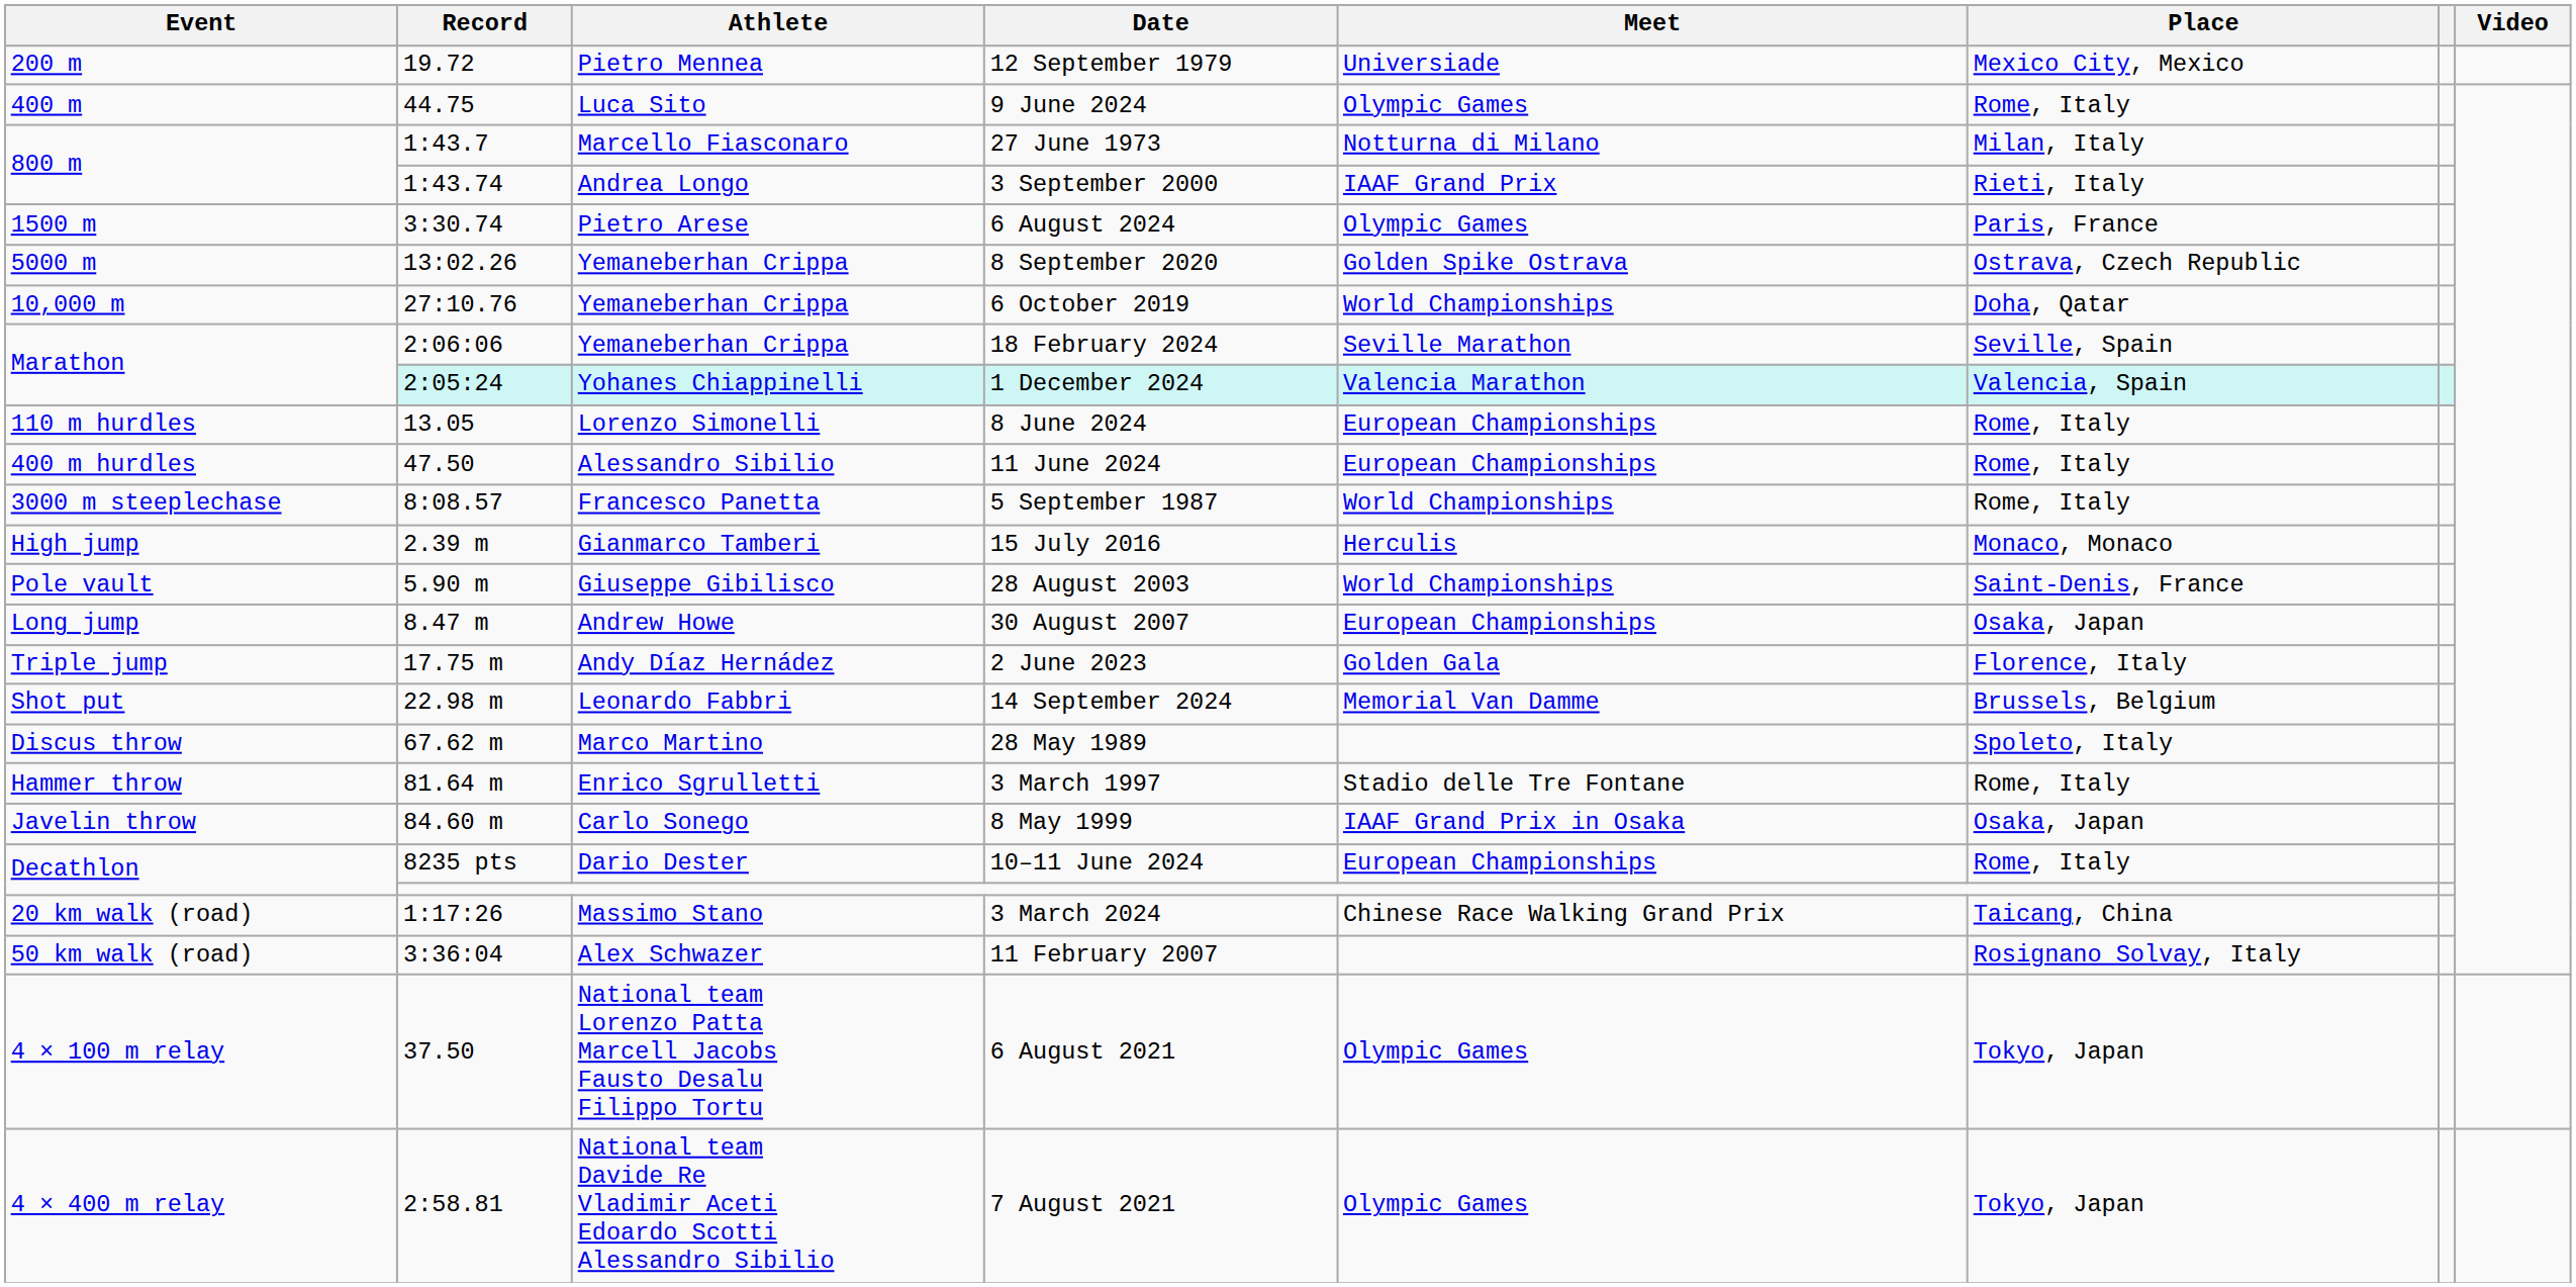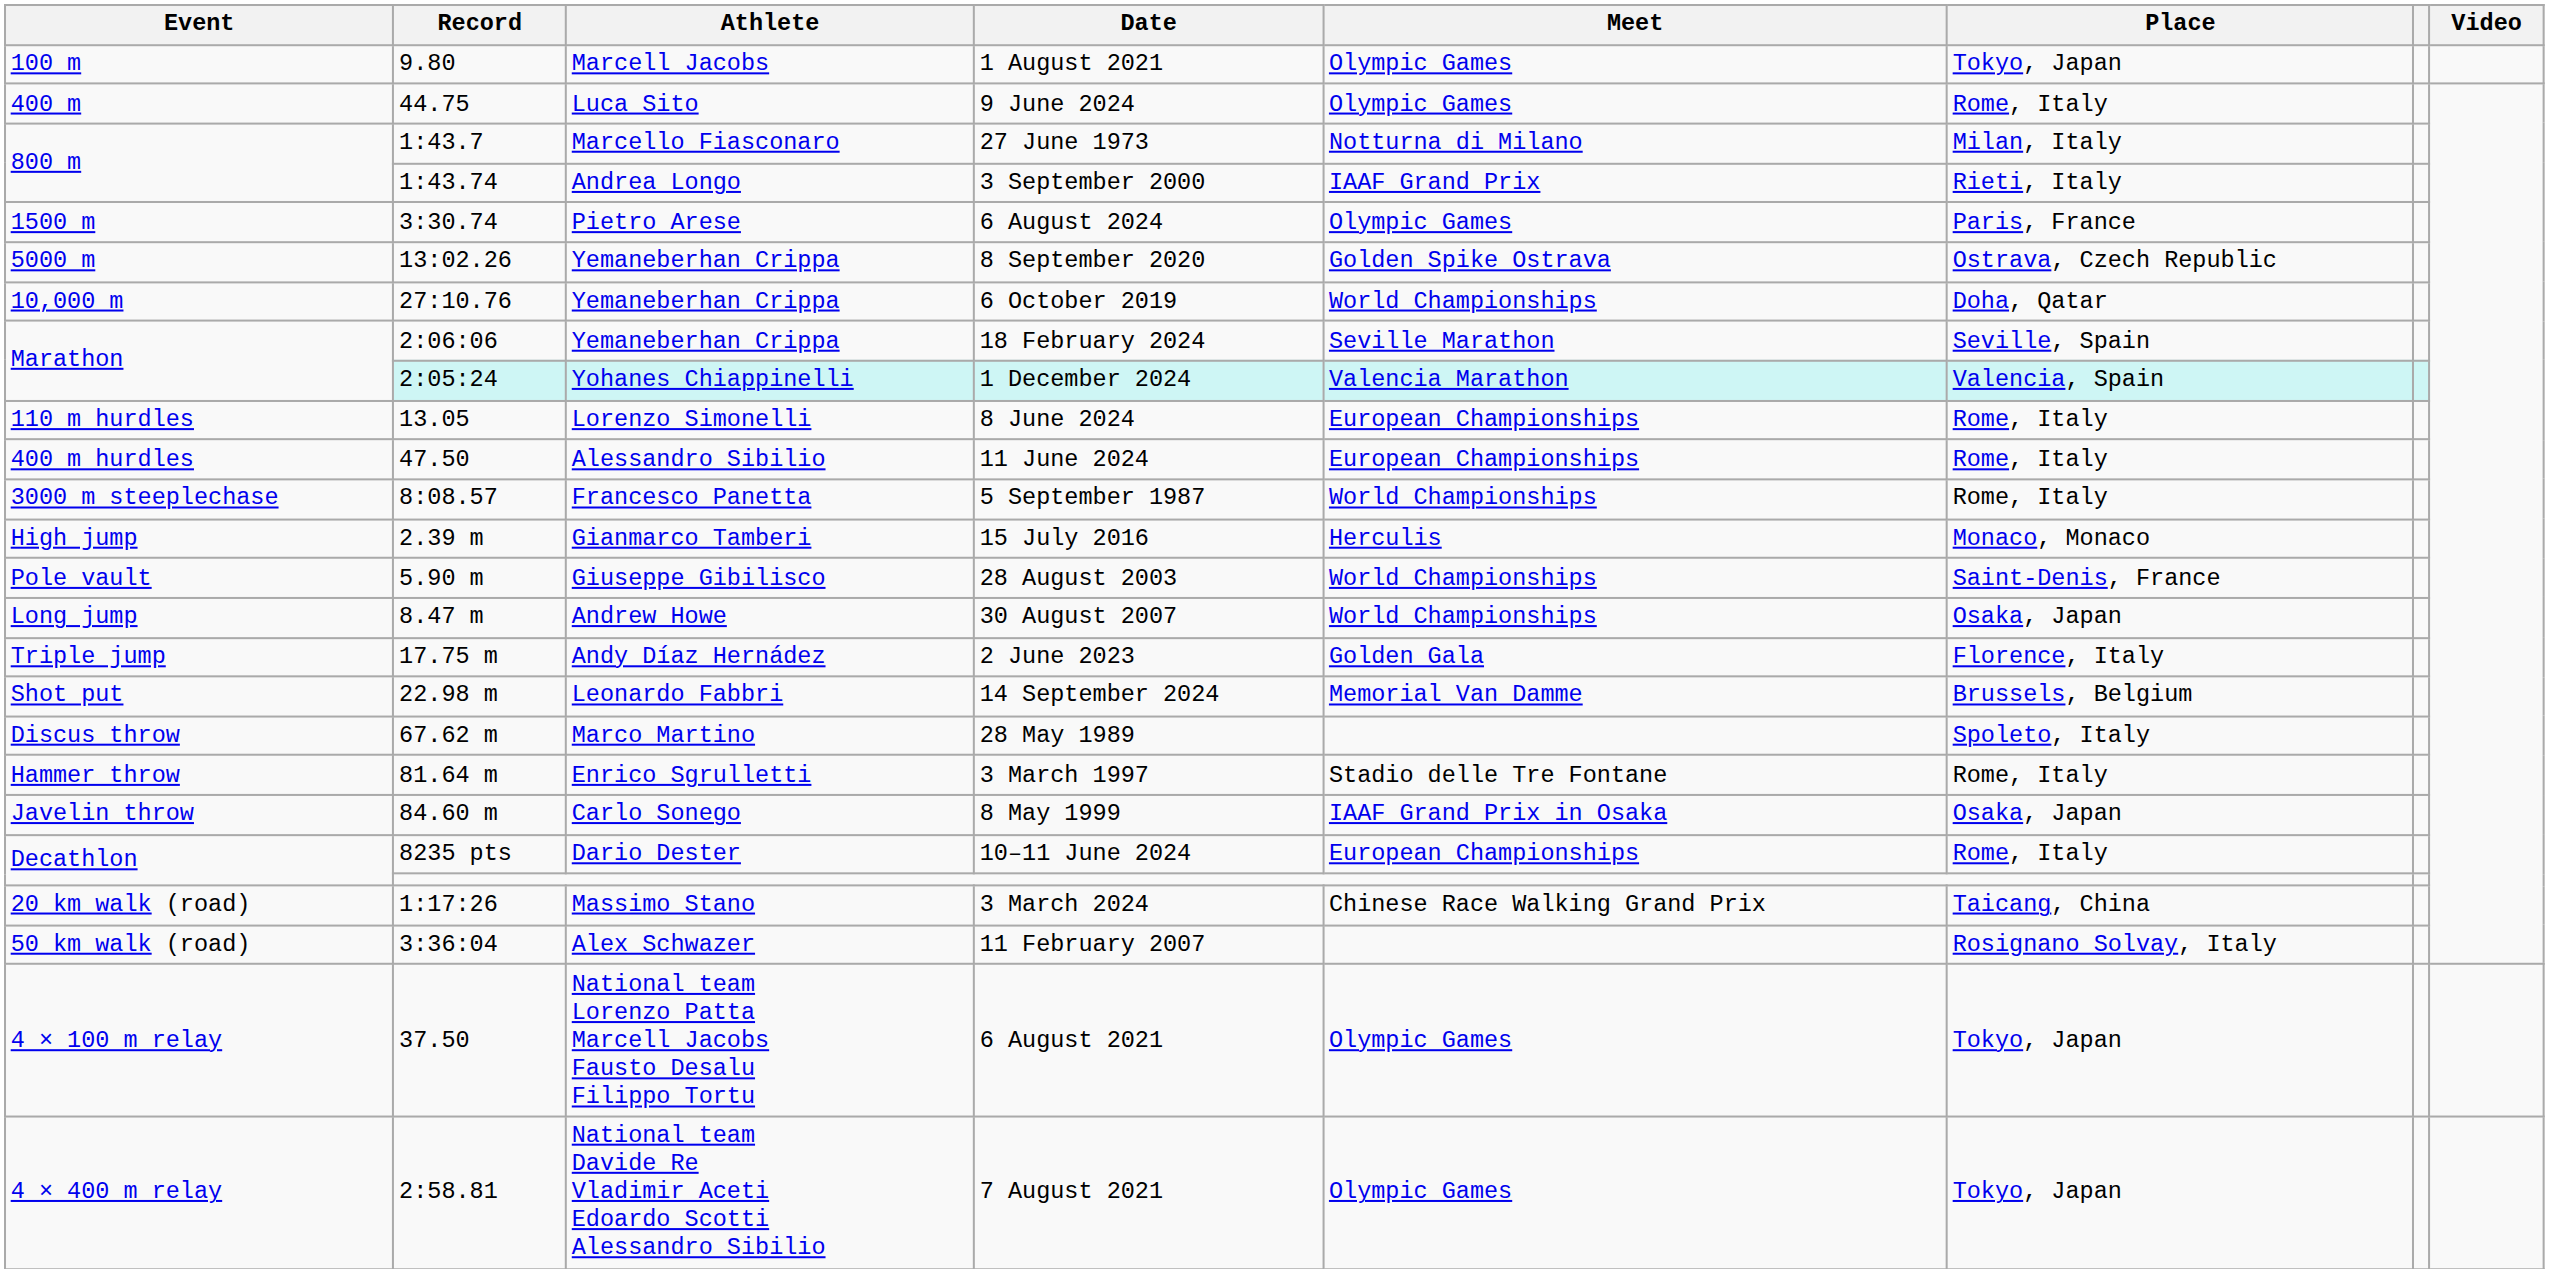 <table class="wikitable" style="font-size:90%; width: 100%;">
 <tr>
 <th>Event</th>
 <th>Record</th>
 <th>Athlete</th>
 <th>Date</th>
 <th>Meet</th>
 <th>Place</th>
 <th></th>
 <th>Video</th>
 </tr>
 <tr>
-<td><a href='#'>200 m</a></td>
-<td>19.72 <br></td>
-<td><a href='#'>Pietro Mennea</a></td>
-<td>12 September 1979</td>
-<td><a href='#'>Universiade</a></td>
-<td><a href='#'>Mexico City</a>, Mexico</td>
+<td><a href='#'>100 m</a></td>
+<td>9.80 <br></td>
+<td><a href='#'>Marcell Jacobs</a></td>
+<td>1 August 2021</td>
+<td><a href='#'>Olympic Games</a></td>
+<td><a href='#'>Tokyo</a>, Japan</td>
 <td></td>
 <td></td>
 </tr>
 <tr>
 <td><a href='#'>400 m</a></td>
 <td>44.75</td>
 <td><a href='#'>Luca Sito</a></td>
 <td>9 June 2024</td>
 <td><a href='#'>Olympic Games</a></td>
 <td><a href='#'>Rome</a>, Italy</td>
 <td></td>
 </tr>
 <tr>
 <td rowspan=2><a href='#'>800 m</a></td>
 <td>1:43.7 </td>
 <td><a href='#'>Marcello Fiasconaro</a></td>
 <td>27 June 1973</td>
 <td><a href='#'>Notturna di Milano</a></td>
 <td><a href='#'>Milan</a>, Italy</td>
 <td></td>
 </tr>
 <tr>
 <td>1:43.74</td>
 <td><a href='#'>Andrea Longo</a></td>
 <td>3 September 2000</td>
 <td><a href='#'>IAAF Grand Prix</a></td>
 <td><a href='#'>Rieti</a>, Italy</td>
 <td></td>
 </tr>
 <tr>
 <td><a href='#'>1500 m</a></td>
 <td>3:30.74</td>
 <td><a href='#'>Pietro Arese</a></td>
 <td>6 August 2024</td>
 <td><a href='#'>Olympic Games</a></td>
 <td><a href='#'>Paris</a>, France</td>
 <td></td>
 </tr>
 <tr>
 <td><a href='#'>5000 m</a></td>
 <td>13:02.26</td>
 <td><a href='#'>Yemaneberhan Crippa</a></td>
 <td>8 September 2020</td>
 <td><a href='#'>Golden Spike Ostrava</a></td>
 <td><a href='#'>Ostrava</a>, Czech Republic</td>
 <td></td>
 </tr>
 <tr>
 <td><a href='#'>10,000 m</a></td>
 <td>27:10.76</td>
 <td><a href='#'>Yemaneberhan Crippa</a></td>
 <td>6 October 2019</td>
 <td><a href='#'>World Championships</a></td>
 <td><a href='#'>Doha</a>, Qatar</td>
 <td></td>
 </tr>
 <tr>
 <td rowspan=2><a href='#'>Marathon</a></td>
 <td>2:06:06</td>
 <td><a href='#'>Yemaneberhan Crippa</a></td>
 <td>18 February 2024</td>
 <td><a href='#'>Seville Marathon</a></td>
 <td><a href='#'>Seville</a>, Spain</td>
 <td></td>
 </tr>
 <tr bgcolor=#CEF6F5>
 <td>2:05:24</td>
 <td><a href='#'>Yohanes Chiappinelli</a></td>
 <td>1 December 2024</td>
 <td><a href='#'>Valencia Marathon</a></td>
 <td><a href='#'>Valencia</a>, Spain</td>
 <td></td>
 </tr>
 <tr>
 <td><a href='#'>110 m hurdles</a></td>
 <td>13.05 </td>
 <td><a href='#'>Lorenzo Simonelli</a></td>
 <td>8 June 2024</td>
 <td><a href='#'>European Championships</a></td>
 <td><a href='#'>Rome</a>, Italy</td>
 <td></td>
 </tr>
 <tr>
 <td><a href='#'>400 m hurdles</a></td>
 <td>47.50</td>
 <td><a href='#'>Alessandro Sibilio</a></td>
 <td>11 June 2024</td>
 <td><a href='#'>European Championships</a></td>
 <td><a href='#'>Rome</a>, Italy</td>
 <td></td>
 </tr>
 <tr>
 <td><a href='#'>3000 m steeplechase</a></td>
 <td>8:08.57</td>
 <td><a href='#'>Francesco Panetta</a></td>
 <td>5 September 1987</td>
 <td><a href='#'>World Championships</a></td>
 <td>Rome, Italy</td>
 <td></td>
 </tr>
 <tr>
 <td><a href='#'>High jump</a></td>
 <td>2.39 m</td>
 <td><a href='#'>Gianmarco Tamberi</a></td>
 <td>15 July 2016</td>
 <td><a href='#'>Herculis</a></td>
 <td><a href='#'>Monaco</a>, Monaco</td>
 <td></td>
 </tr>
 <tr>
 <td><a href='#'>Pole vault</a></td>
 <td>5.90 m</td>
 <td><a href='#'>Giuseppe Gibilisco</a></td>
 <td>28 August 2003</td>
 <td><a href='#'>World Championships</a></td>
 <td><a href='#'>Saint-Denis</a>, France</td>
 <td></td>
 </tr>
 <tr>
 <td><a href='#'>Long jump</a></td>
 <td>8.47 m<br></td>
 <td><a href='#'>Andrew Howe</a></td>
 <td>30 August 2007</td>
-<td><a href='#'>European Championships</a></td>
+<td><a href='#'>World Championships</a></td>
 <td><a href='#'>Osaka</a>, Japan</td>
 <td></td>
 </tr>
 <tr>
 <td><a href='#'>Triple jump</a></td>
 <td>17.75 m </td>
 <td><a href='#'>Andy Díaz Hernádez</a> </td>
 <td>2 June 2023</td>
 <td><a href='#'>Golden Gala</a></td>
 <td><a href='#'>Florence</a>, Italy</td>
 <td></td>
 </tr>
 <tr>
 <td><a href='#'>Shot put</a></td>
 <td>22.98 m</td>
 <td><a href='#'>Leonardo Fabbri</a></td>
 <td>14 September 2024</td>
 <td><a href='#'>Memorial Van Damme</a></td>
 <td><a href='#'>Brussels</a>, Belgium</td>
 <td></td>
 </tr>
 <tr>
 <td><a href='#'>Discus throw</a></td>
 <td>67.62 m</td>
 <td><a href='#'>Marco Martino</a></td>
 <td>28 May 1989</td>
 <td></td>
 <td><a href='#'>Spoleto</a>, Italy</td>
 <td></td>
 </tr>
 <tr>
 <td><a href='#'>Hammer throw</a></td>
 <td>81.64 m</td>
 <td><a href='#'>Enrico Sgrulletti</a></td>
 <td>3 March 1997</td>
 <td>Stadio delle Tre Fontane</td>
 <td>Rome, Italy</td>
 <td></td>
 </tr>
 <tr>
 <td><a href='#'>Javelin throw</a></td>
 <td>84.60 m</td>
 <td><a href='#'>Carlo Sonego</a></td>
 <td>8 May 1999</td>
 <td><a href='#'>IAAF Grand Prix in Osaka</a></td>
 <td><a href='#'>Osaka</a>, Japan</td>
 <td></td>
 </tr>
 <tr>
 <td rowspan=2><a href='#'>Decathlon</a></td>
 <td>8235 pts</td>
 <td><a href='#'>Dario Dester</a></td>
 <td>10–11 June 2024</td>
 <td><a href='#'>European Championships</a></td>
 <td><a href='#'>Rome</a>, Italy </td>
 <td></td>
 </tr>
 <tr>
 <td colspan=5></td>
 <td></td>
 </tr>
 <tr>
 <td><a href='#'>20 km walk</a> (road)</td>
 <td>1:17:26</td>
 <td><a href='#'>Massimo Stano</a></td>
 <td>3 March 2024</td>
 <td>Chinese Race Walking Grand Prix</td>
 <td><a href='#'>Taicang</a>, China</td>
 <td></td>
 </tr>
 <tr>
 <td><a href='#'>50 km walk</a> (road)</td>
 <td>3:36:04</td>
 <td><a href='#'>Alex Schwazer</a></td>
 <td>11 February 2007</td>
 <td></td>
 <td><a href='#'>Rosignano Solvay</a>, Italy</td>
 <td></td>
 </tr>
 <tr>
 <td><a href='#'>4 × 100 m relay</a></td>
 <td>37.50</td>
 <td><a href='#'>National team</a><br><a href='#'>Lorenzo Patta</a><br><a href='#'>Marcell Jacobs</a><br><a href='#'>Fausto Desalu</a><br><a href='#'>Filippo Tortu</a></td>
 <td>6 August 2021</td>
 <td><a href='#'>Olympic Games</a></td>
 <td><a href='#'>Tokyo</a>, Japan</td>
 <td></td>
 <td></td>
 </tr>
 <tr>
 <td><a href='#'>4 × 400 m relay</a></td>
 <td>2:58.81</td>
 <td><a href='#'>National team</a><br><a href='#'>Davide Re</a><br><a href='#'>Vladimir Aceti</a><br><a href='#'>Edoardo Scotti</a><br><a href='#'>Alessandro Sibilio</a></td>
 <td>7 August 2021</td>
 <td><a href='#'>Olympic Games</a></td>
 <td><a href='#'>Tokyo</a>, Japan</td>
 <td></td>
 </tr>
 </table>
